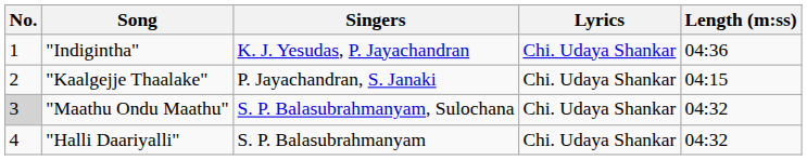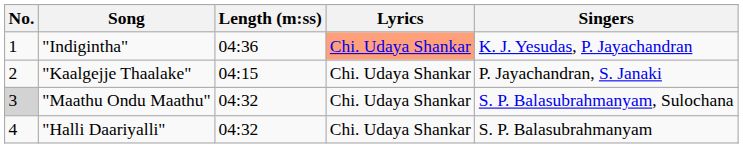 <table class="wikitable">
 <tr>
 <th>No.</th>
 <th>Song</th>
+<th>Length (m:ss)</th>
+<th>Lyrics</th>
 <th>Singers</th>
-<th>Lyrics</th>
-<th>Length (m:ss)</th>
 </tr>
 <tr>
 <td>1</td>
 <td>"Indigintha"</td>
+<td>04:36</td>
+<td style="background: lightsalmon;"><a href='#'>Chi. Udaya Shankar</a></td>
 <td><a href='#'>K. J. Yesudas</a>, <a href='#'>P. Jayachandran</a></td>
-<td><a href='#'>Chi. Udaya Shankar</a></td>
-<td>04:36</td>
 </tr>
 <tr>
 <td>2</td>
 <td>"Kaalgejje Thaalake"</td>
+<td>04:15</td>
+<td>Chi. Udaya Shankar</td>
 <td>P. Jayachandran, <a href='#'>S. Janaki</a></td>
-<td>Chi. Udaya Shankar</td>
-<td>04:15</td>
 </tr>
 <tr>
 <td style="background: lightgrey;">3</td>
 <td>"Maathu Ondu Maathu"</td>
+<td>04:32</td>
+<td>Chi. Udaya Shankar</td>
 <td><a href='#'>S. P. Balasubrahmanyam</a>, Sulochana</td>
-<td>Chi. Udaya Shankar</td>
-<td>04:32</td>
 </tr>
 <tr>
 <td>4</td>
 <td>"Halli Daariyalli"</td>
+<td>04:32</td>
+<td>Chi. Udaya Shankar</td>
 <td>S. P. Balasubrahmanyam</td>
-<td>Chi. Udaya Shankar</td>
-<td>04:32</td>
 </tr>
 </table>
